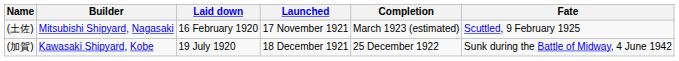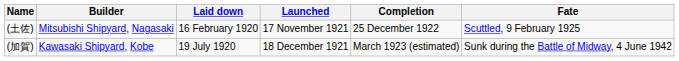 <table class="wikitable plainrowheaders">
 <tr>
 <th scope="col">Name</th>
 <th scope="col">Builder</th>
 <th scope="col"><a href='#'>Laid down</a></th>
 <th scope="col"><a href='#'>Launched</a></th>
 <th scope="col">Completion</th>
 <th scope="col">Fate</th>
 </tr>
 <tr>
 <td scope="row"> (土佐)</td>
 <td><a href='#'>Mitsubishi Shipyard</a>, <a href='#'>Nagasaki</a></td>
 <td>16 February 1920</td>
 <td>17 November 1921</td>
-<td>March 1923 (estimated)</td>
+<td>25 December 1922</td>
 <td><a href='#'>Scuttled</a>, 9 February 1925</td>
 </tr>
 <tr>
 <td scope="row"> (加賀)</td>
 <td><a href='#'>Kawasaki Shipyard</a>, <a href='#'>Kobe</a></td>
 <td>19 July 1920</td>
 <td>18 December 1921</td>
-<td>25 December 1922</td>
+<td>March 1923 (estimated)</td>
 <td>Sunk during the <a href='#'>Battle of Midway</a>, 4 June 1942</td>
 </tr>
 </table>
